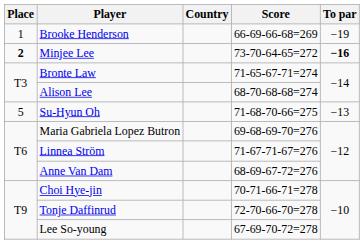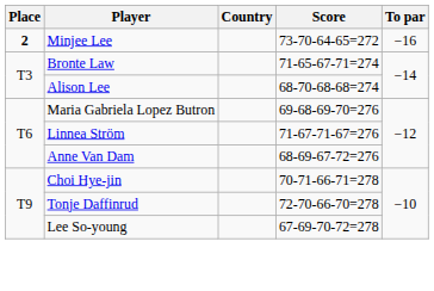 <table class="wikitable" style="font-size:95%;">
 <tr>
 <th>Place</th>
 <th>Player</th>
 <th>Country</th>
 <th>Score</th>
 <th>To par</th>
 </tr>
 <tr>
-<td align=center>1</td>
-<td><a href='#'>Brooke Henderson</a></td>
-<td></td>
-<td>66-69-66-68=269</td>
-<td align=center>−19</td>
-</tr>
-<tr>
 <td align=center><strong>2</strong></td>
 <td><a href='#'>Minjee Lee</a></td>
 <td></td>
 <td>73-70-64-65=272</td>
-<td align=center><strong>−16</strong></td>
+<td align=center>−16</td>
 </tr>
 <tr>
 <td rowspan=2 align=center>T3</td>
 <td><a href='#'>Bronte Law</a></td>
 <td></td>
 <td>71-65-67-71=274</td>
 <td rowspan=2 align=center>−14</td>
 </tr>
 <tr>
 <td><a href='#'>Alison Lee</a></td>
 <td></td>
 <td>68-70-68-68=274</td>
-</tr>
-<tr>
-<td align=center>5</td>
-<td><a href='#'>Su-Hyun Oh</a></td>
-<td></td>
-<td>71-68-70-66=275</td>
-<td align=center>−13</td>
 </tr>
 <tr>
 <td rowspan=3 align=center>T6</td>
 <td>Maria Gabriela Lopez Butron</td>
 <td></td>
 <td>69-68-69-70=276</td>
 <td rowspan=3 align=center>−12</td>
 </tr>
 <tr>
 <td><a href='#'>Linnea Ström</a></td>
 <td></td>
 <td>71-67-71-67=276</td>
 </tr>
 <tr>
 <td><a href='#'>Anne Van Dam</a></td>
 <td></td>
 <td>68-69-67-72=276</td>
 </tr>
 <tr>
 <td rowspan=3 align=center>T9</td>
 <td><a href='#'>Choi Hye-jin</a></td>
 <td></td>
 <td>70-71-66-71=278</td>
 <td rowspan=3 align=center>−10</td>
 </tr>
 <tr>
 <td><a href='#'>Tonje Daffinrud</a></td>
 <td></td>
 <td>72-70-66-70=278</td>
 </tr>
 <tr>
 <td>Lee So-young</td>
 <td></td>
 <td>67-69-70-72=278</td>
 </tr>
 </table>
